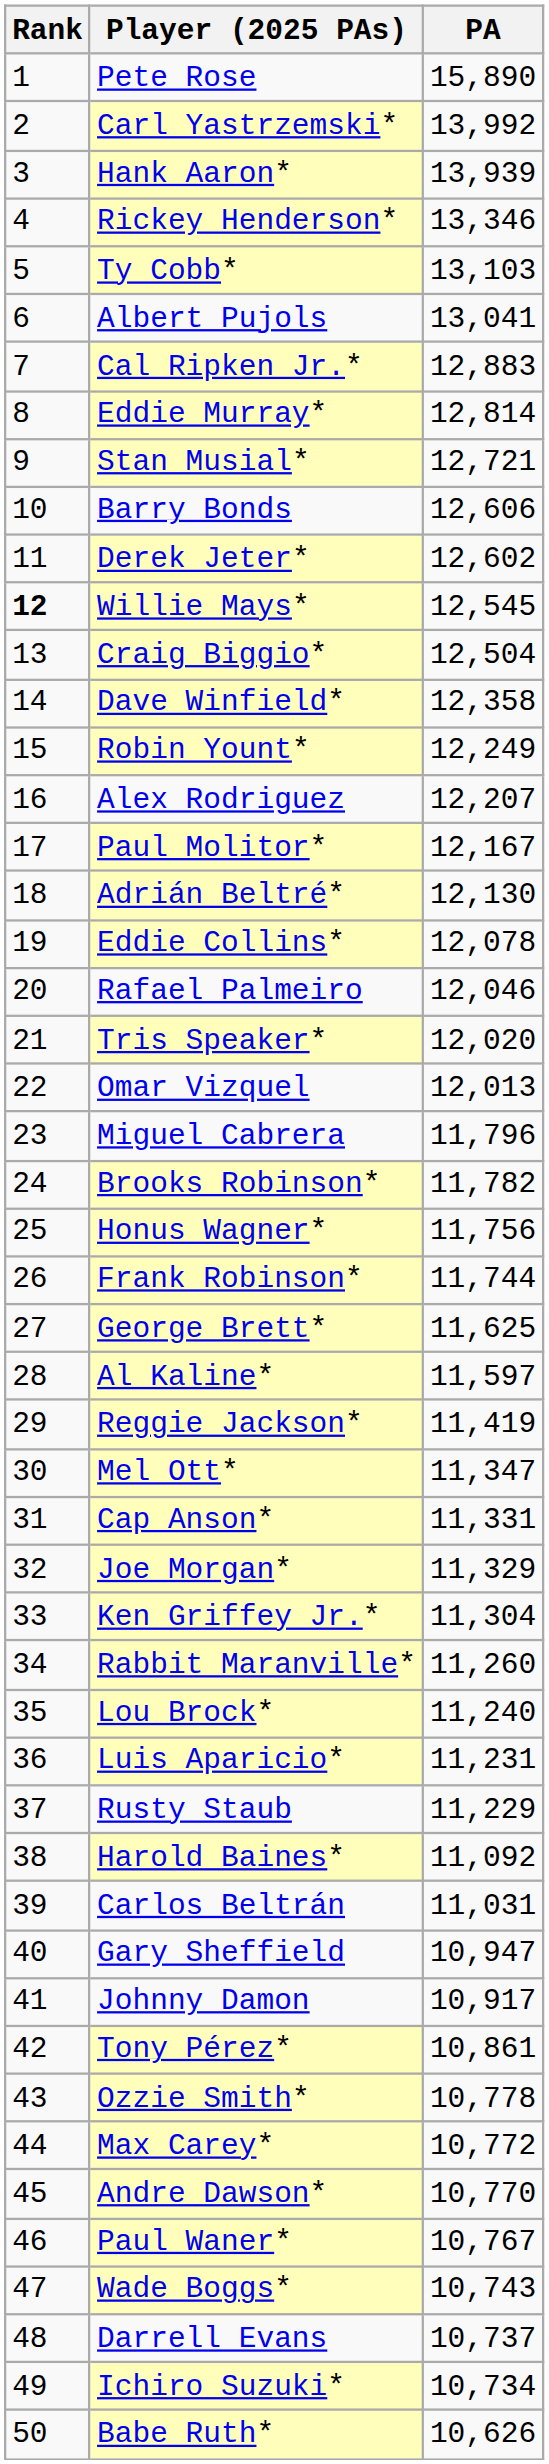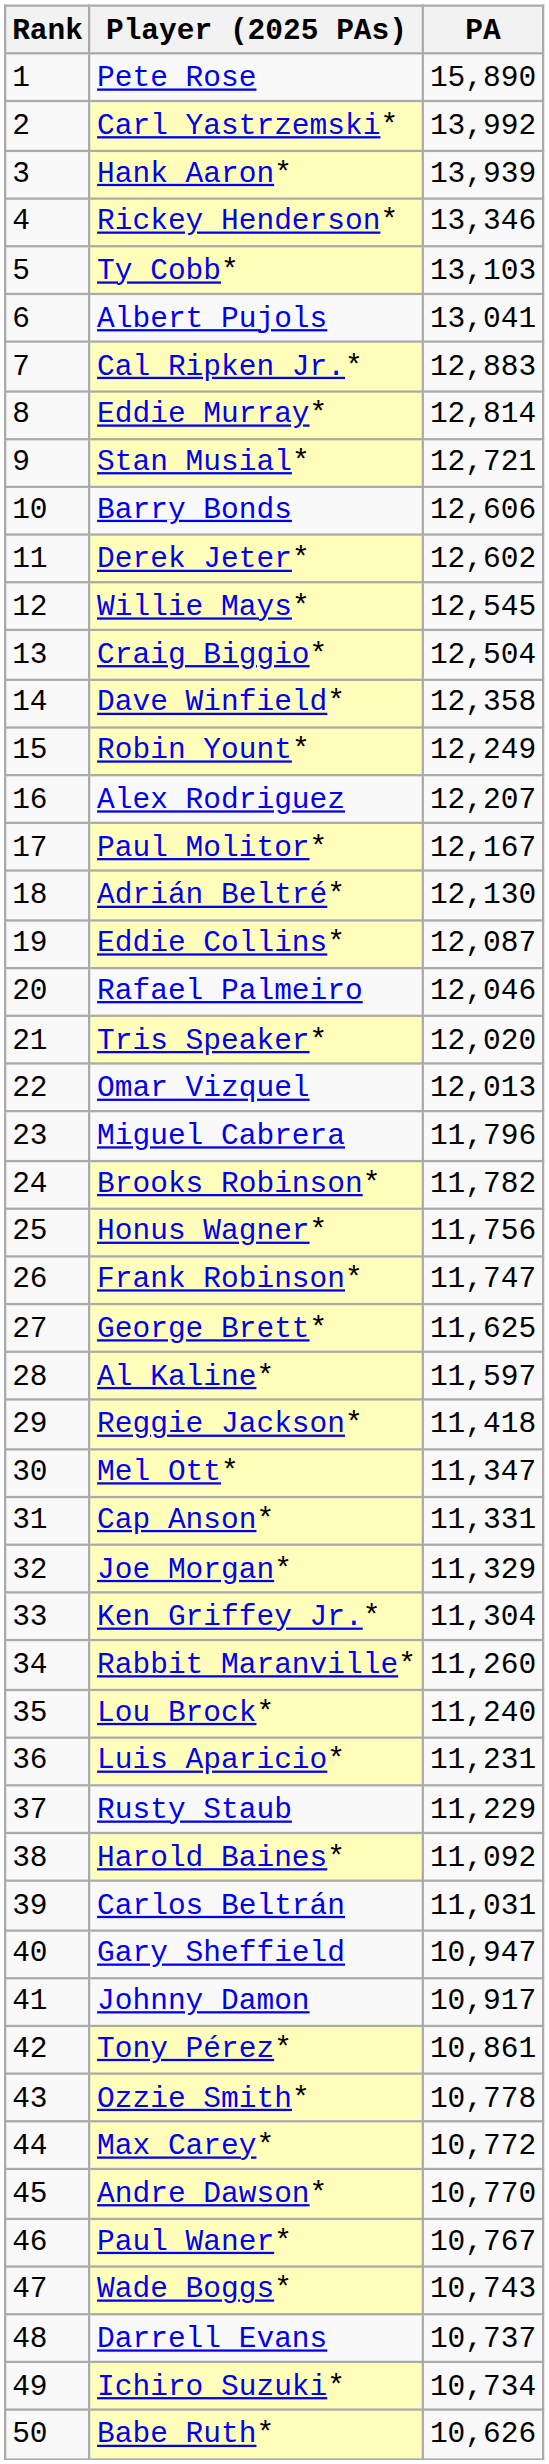 <table class="wikitable" style="float:left;">
 <tr style="white-space:nowrap;">
 <th>Rank</th>
 <th>Player (2025 PAs)</th>
 <th>PA</th>
 </tr>
 <tr>
 <td>1</td>
 <td><a href='#'>Pete Rose</a></td>
 <td>15,890</td>
 </tr>
 <tr>
 <td>2</td>
 <td style="background:#ffffbb;"><a href='#'>Carl Yastrzemski</a>*</td>
 <td>13,992</td>
 </tr>
 <tr>
 <td>3</td>
 <td style="background:#ffffbb;"><a href='#'>Hank Aaron</a>*</td>
 <td>13,939</td>
 </tr>
 <tr>
 <td>4</td>
 <td style="background:#ffffbb;"><a href='#'>Rickey Henderson</a>*</td>
 <td>13,346</td>
 </tr>
 <tr>
 <td>5</td>
 <td style="background:#ffffbb;"><a href='#'>Ty Cobb</a>*</td>
 <td>13,103</td>
 </tr>
 <tr>
 <td>6</td>
 <td><a href='#'>Albert Pujols</a></td>
 <td>13,041</td>
 </tr>
 <tr>
 <td>7</td>
 <td style="background:#ffffbb;"><a href='#'>Cal Ripken Jr.</a>*</td>
 <td>12,883</td>
 </tr>
 <tr>
 <td>8</td>
 <td style="background:#ffffbb;"><a href='#'>Eddie Murray</a>*</td>
 <td>12,814</td>
 </tr>
 <tr>
 <td>9</td>
 <td style="background:#ffffbb;"><a href='#'>Stan Musial</a>*</td>
 <td>12,721</td>
 </tr>
 <tr>
 <td>10</td>
 <td><a href='#'>Barry Bonds</a></td>
 <td>12,606</td>
 </tr>
 <tr>
 <td>11</td>
 <td style="background:#ffffbb;"><a href='#'>Derek Jeter</a>*</td>
 <td>12,602</td>
 </tr>
 <tr>
-<td><strong>12</strong></td>
+<td>12</td>
 <td style="background:#ffffbb;"><a href='#'>Willie Mays</a>*</td>
 <td>12,545</td>
 </tr>
 <tr>
 <td>13</td>
 <td style="background:#ffffbb;"><a href='#'>Craig Biggio</a>*</td>
 <td>12,504</td>
 </tr>
 <tr>
 <td>14</td>
 <td style="background:#ffffbb;"><a href='#'>Dave Winfield</a>*</td>
 <td>12,358</td>
 </tr>
 <tr>
 <td>15</td>
 <td style="background:#ffffbb;"><a href='#'>Robin Yount</a>*</td>
 <td>12,249</td>
 </tr>
 <tr>
 <td>16</td>
 <td><a href='#'>Alex Rodriguez</a></td>
 <td>12,207</td>
 </tr>
 <tr>
 <td>17</td>
 <td style="background:#ffffbb;"><a href='#'>Paul Molitor</a>*</td>
 <td>12,167</td>
 </tr>
 <tr>
 <td>18</td>
 <td style="background:#ffffbb;"><a href='#'>Adrián Beltré</a>*</td>
 <td>12,130</td>
 </tr>
 <tr>
 <td>19</td>
 <td style="background:#ffffbb;"><a href='#'>Eddie Collins</a>*</td>
-<td>12,078</td>
+<td>12,087</td>
 </tr>
 <tr>
 <td>20</td>
 <td><a href='#'>Rafael Palmeiro</a></td>
 <td>12,046</td>
 </tr>
 <tr>
 <td>21</td>
 <td style="background:#ffffbb;"><a href='#'>Tris Speaker</a>*</td>
 <td>12,020</td>
 </tr>
 <tr>
 <td>22</td>
 <td><a href='#'>Omar Vizquel</a></td>
 <td>12,013</td>
 </tr>
 <tr>
 <td>23</td>
 <td><a href='#'>Miguel Cabrera</a></td>
 <td>11,796</td>
 </tr>
 <tr>
 <td>24</td>
 <td style="background:#ffffbb;"><a href='#'>Brooks Robinson</a>*</td>
 <td>11,782</td>
 </tr>
 <tr>
 <td>25</td>
 <td style="background:#ffffbb;"><a href='#'>Honus Wagner</a>*</td>
 <td>11,756</td>
 </tr>
 <tr>
 <td>26</td>
 <td style="background:#ffffbb;"><a href='#'>Frank Robinson</a>*</td>
-<td>11,744</td>
+<td>11,747</td>
 </tr>
 <tr>
 <td>27</td>
 <td style="background:#ffffbb;"><a href='#'>George Brett</a>*</td>
 <td>11,625</td>
 </tr>
 <tr>
 <td>28</td>
 <td style="background:#ffffbb;"><a href='#'>Al Kaline</a>*</td>
 <td>11,597</td>
 </tr>
 <tr>
 <td>29</td>
 <td style="background:#ffffbb;"><a href='#'>Reggie Jackson</a>*</td>
-<td>11,419</td>
+<td>11,418</td>
 </tr>
 <tr>
 <td>30</td>
 <td style="background:#ffffbb;"><a href='#'>Mel Ott</a>*</td>
 <td>11,347</td>
 </tr>
 <tr>
 <td>31</td>
 <td style="background:#ffffbb;"><a href='#'>Cap Anson</a>*</td>
 <td>11,331</td>
 </tr>
 <tr>
 <td>32</td>
 <td style="background:#ffffbb;"><a href='#'>Joe Morgan</a>*</td>
 <td>11,329</td>
 </tr>
 <tr>
 <td>33</td>
 <td style="background:#ffffbb;"><a href='#'>Ken Griffey Jr.</a>*</td>
 <td>11,304</td>
 </tr>
 <tr>
 <td>34</td>
 <td style="background:#ffffbb;"><a href='#'>Rabbit Maranville</a>*</td>
 <td>11,260</td>
 </tr>
 <tr>
 <td>35</td>
 <td style="background:#ffffbb;"><a href='#'>Lou Brock</a>*</td>
 <td>11,240</td>
 </tr>
 <tr>
 <td>36</td>
 <td style="background:#ffffbb;"><a href='#'>Luis Aparicio</a>*</td>
 <td>11,231</td>
 </tr>
 <tr>
 <td>37</td>
 <td><a href='#'>Rusty Staub</a></td>
 <td>11,229</td>
 </tr>
 <tr>
 <td>38</td>
 <td style="background:#ffffbb;"><a href='#'>Harold Baines</a>*</td>
 <td>11,092</td>
 </tr>
 <tr>
 <td>39</td>
 <td><a href='#'>Carlos Beltrán</a></td>
 <td>11,031</td>
 </tr>
 <tr>
 <td>40</td>
 <td><a href='#'>Gary Sheffield</a></td>
 <td>10,947</td>
 </tr>
 <tr>
 <td>41</td>
 <td><a href='#'>Johnny Damon</a></td>
 <td>10,917</td>
 </tr>
 <tr>
 <td>42</td>
 <td style="background:#ffffbb;"><a href='#'>Tony Pérez</a>*</td>
 <td>10,861</td>
 </tr>
 <tr>
 <td>43</td>
 <td style="background:#ffffbb;"><a href='#'>Ozzie Smith</a>*</td>
 <td>10,778</td>
 </tr>
 <tr>
 <td>44</td>
 <td style="background:#ffffbb;"><a href='#'>Max Carey</a>*</td>
 <td>10,772</td>
 </tr>
 <tr>
 <td>45</td>
 <td style="background:#ffffbb;"><a href='#'>Andre Dawson</a>*</td>
 <td>10,770</td>
 </tr>
 <tr>
 <td>46</td>
 <td style="background:#ffffbb;"><a href='#'>Paul Waner</a>*</td>
 <td>10,767</td>
 </tr>
 <tr>
 <td>47</td>
 <td style="background:#ffffbb;"><a href='#'>Wade Boggs</a>*</td>
 <td>10,743</td>
 </tr>
 <tr>
 <td>48</td>
 <td><a href='#'>Darrell Evans</a></td>
 <td>10,737</td>
 </tr>
 <tr>
 <td>49</td>
 <td style="background:#ffffbb;"><a href='#'>Ichiro Suzuki</a>*</td>
 <td>10,734</td>
 </tr>
 <tr>
 <td>50</td>
 <td style="background:#ffffbb;"><a href='#'>Babe Ruth</a>*</td>
 <td>10,626</td>
 </tr>
 </table>
